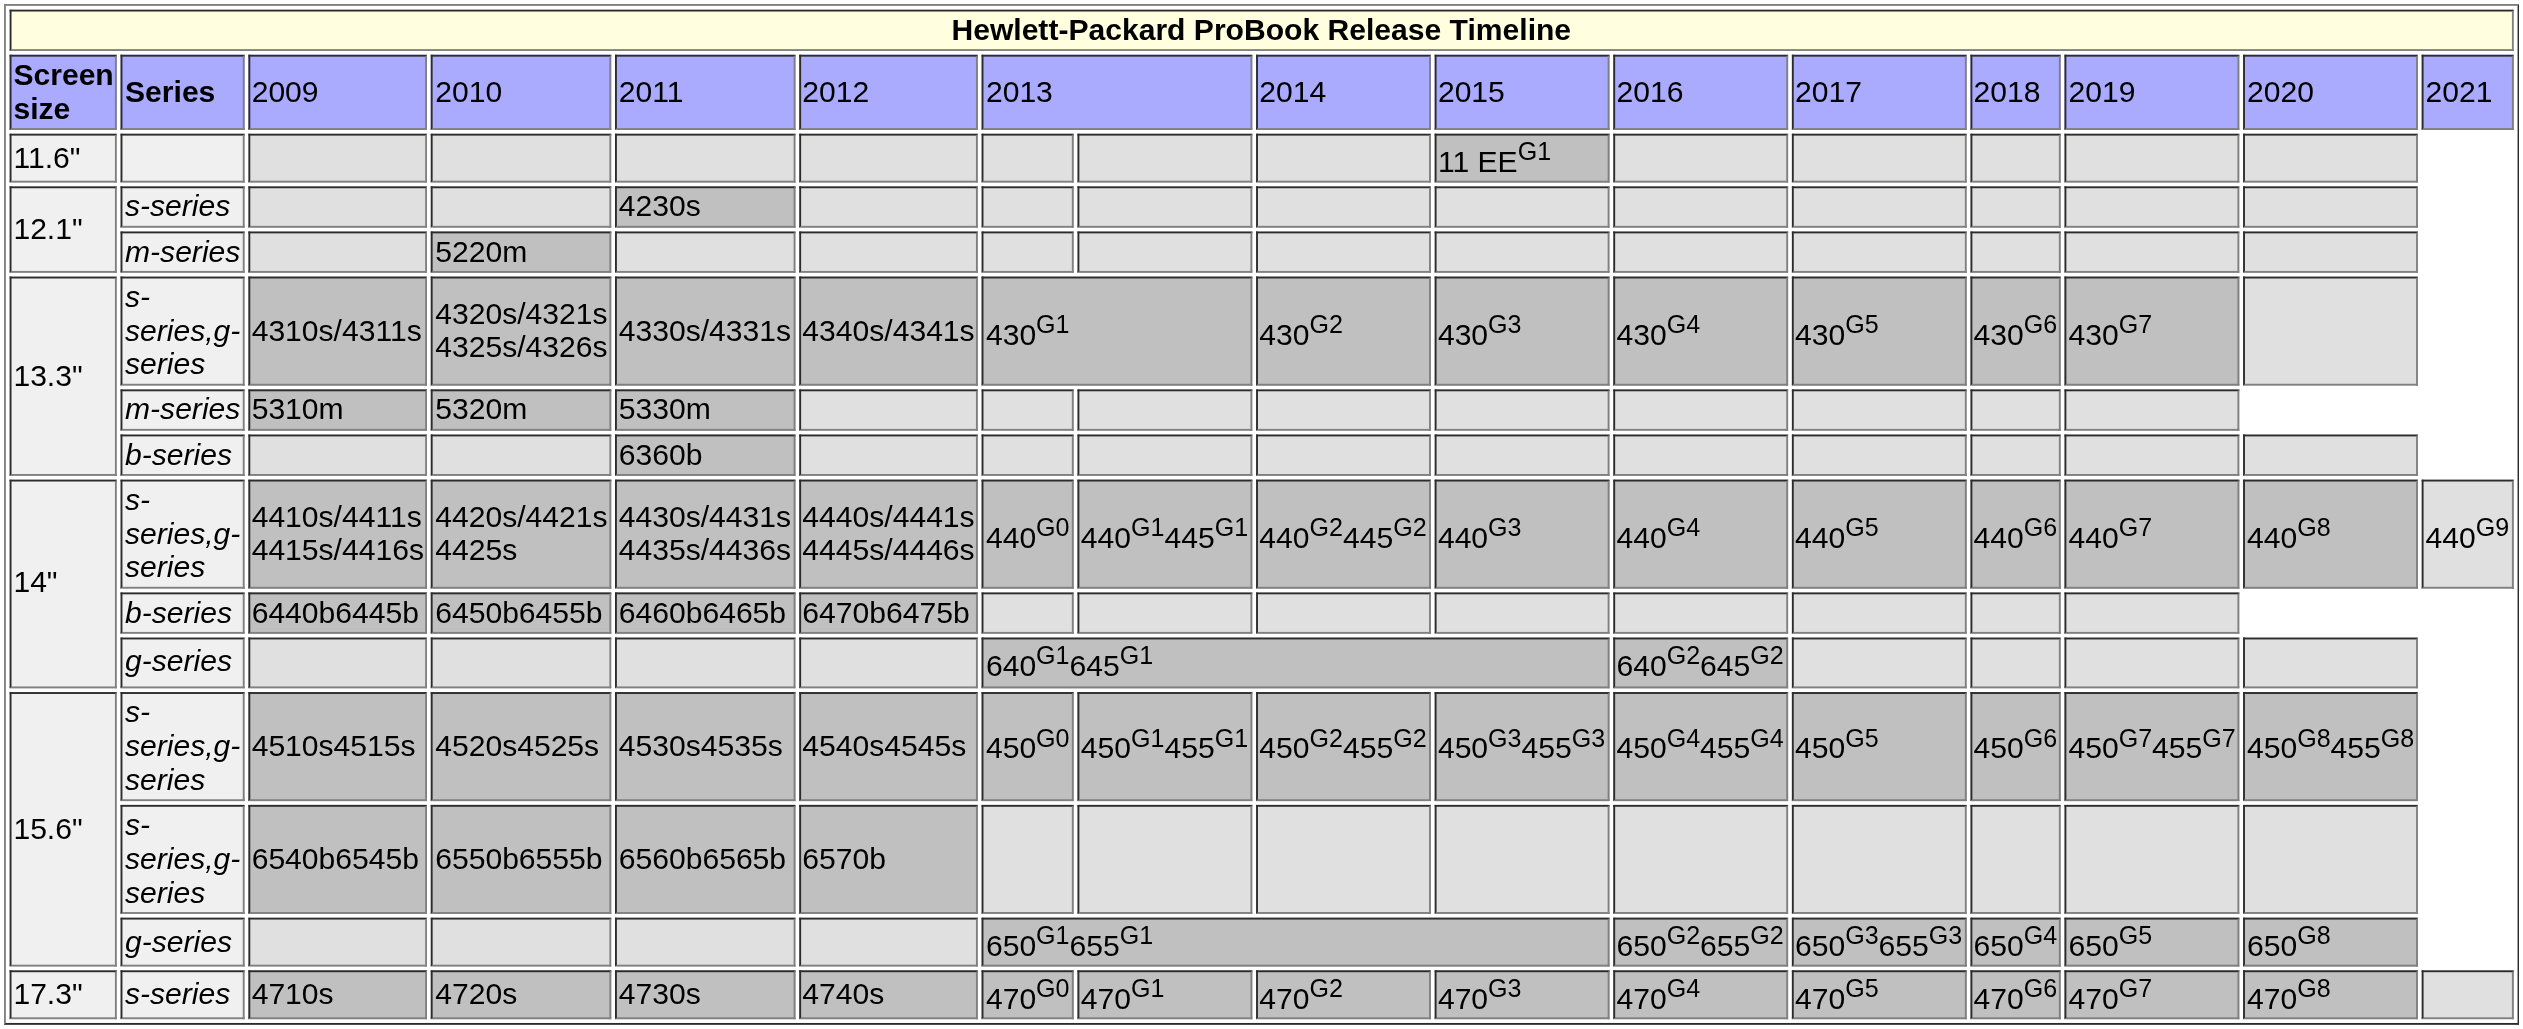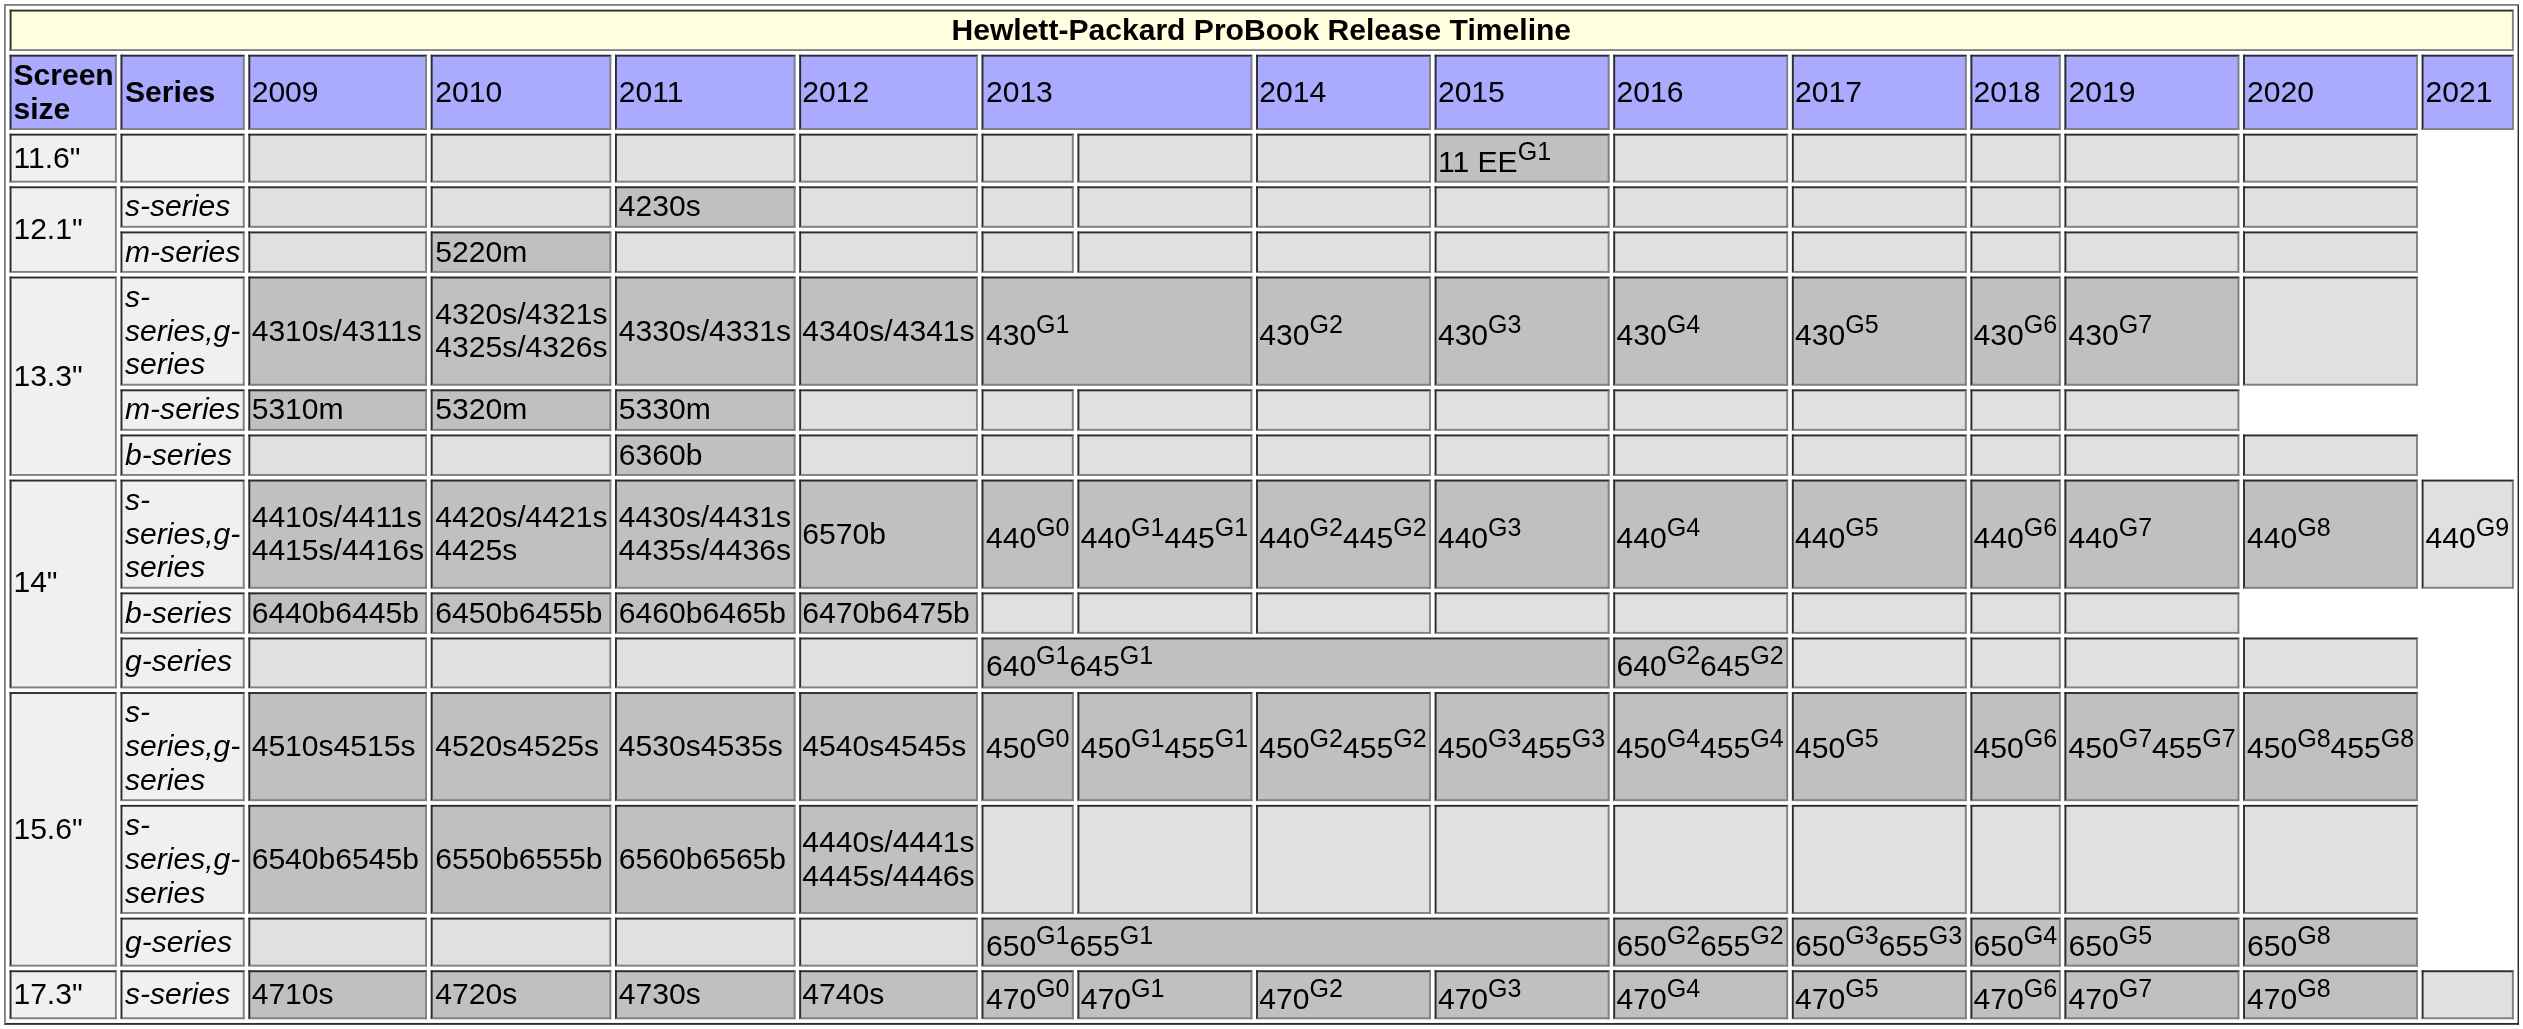 <table class="class="wikitable" border=" 1px solid darkgray">
 <tr>
 <th colspan="100%" style="background: lightyellow">Hewlett-Packard ProBook Release Timeline</th>
 </tr>
 <tr bgcolor=#AAAAFF>
 <td><strong>Screen size</strong></td>
 <td><strong>Series</strong></td>
 <td width="100 pt">2009</td>
 <td width="100 pt">2010</td>
 <td width="100 pt">2011</td>
 <td width="100 pt">2012</td>
 <td colspan="2" width="200 pt">2013</td>
 <td width="100 pt">2014</td>
 <td width="100 pt">2015</td>
 <td width="100 pt">2016</td>
 <td width="100 pt">2017</td>
 <td width="100 pt">2018</td>
 <td width="100 pt">2019</td>
 <td width="100 pt">2020</td>
 <td>2021</td>
 </tr>
 <tr bgcolor=#E0E0E0>
 <td bgcolor=#F0F0F0>11.6"</td>
 <td bgcolor=#F0F0F0></td>
 <td></td>
 <td></td>
 <td></td>
 <td></td>
 <td></td>
 <td></td>
 <td></td>
 <td bgcolor=#C0C0C0>11 EE<sup>G1</sup></td>
 <td></td>
 <td></td>
 <td></td>
 <td></td>
 <td></td>
 </tr>
 <tr bgcolor=#E0E0E0>
 <td rowspan="2" bgcolor=#F0F0F0>12.1"</td>
 <td bgcolor=#F0F0F0><em>s-series</em></td>
 <td></td>
 <td></td>
 <td bgcolor=#C0C0C0>4230s</td>
 <td></td>
 <td></td>
 <td></td>
 <td></td>
 <td></td>
 <td></td>
 <td></td>
 <td></td>
 <td></td>
 <td></td>
 </tr>
 <tr bgcolor=#E0E0E0>
 <td bgcolor=#F0F0F0><em>m-series</em></td>
 <td></td>
 <td bgcolor=#C0C0C0>5220m</td>
 <td></td>
 <td></td>
 <td></td>
 <td></td>
 <td></td>
 <td></td>
 <td></td>
 <td></td>
 <td></td>
 <td></td>
 <td></td>
 </tr>
 <tr bgcolor=#E0E0E0>
 <td rowspan="3" bgcolor=#F0F0F0>13.3"</td>
 <td bgcolor=#F0F0F0><em>s-series,g-series</em></td>
 <td bgcolor=#C0C0C0>4310s/4311s</td>
 <td bgcolor=#C0C0C0>4320s/4321s 4325s/4326s</td>
 <td bgcolor=#C0C0C0>4330s/4331s</td>
 <td bgcolor=#C0C0C0>4340s/4341s</td>
 <td bgcolor=#C0C0C0 colspan="2">430<sup>G1</sup></td>
 <td bgcolor=#C0C0C0>430<sup>G2</sup></td>
 <td bgcolor=#C0C0C0>430<sup>G3</sup></td>
 <td bgcolor=#C0C0C0>430<sup>G4</sup></td>
 <td bgcolor=#C0C0C0>430<sup>G5</sup></td>
 <td bgcolor=#C0C0C0>430<sup>G6</sup></td>
 <td bgcolor=#C0C0C0>430<sup>G7</sup></td>
 <td></td>
 </tr>
 <tr bgcolor=#E0E0E0>
 <td bgcolor=#F0F0F0><em>m-series</em></td>
 <td bgcolor=#C0C0C0>5310m</td>
 <td bgcolor=#C0C0C0>5320m</td>
 <td bgcolor=#C0C0C0>5330m</td>
 <td></td>
 <td></td>
 <td></td>
 <td></td>
 <td></td>
 <td></td>
 <td></td>
 <td></td>
 <td></td>
 </tr>
 <tr bgcolor=#E0E0E0>
 <td bgcolor=#F0F0F0><em>b-series</em></td>
 <td></td>
 <td></td>
 <td bgcolor=#C0C0C0>6360b</td>
 <td></td>
 <td></td>
 <td></td>
 <td></td>
 <td></td>
 <td></td>
 <td></td>
 <td></td>
 <td></td>
 <td></td>
 </tr>
 <tr bgcolor=#E0E0E0>
 <td rowspan="3" bgcolor=#F0F0F0>14"</td>
 <td bgcolor=#F0F0F0><em>s-series,g-series</em></td>
 <td bgcolor=#C0C0C0>4410s/4411s 4415s/4416s</td>
 <td bgcolor=#C0C0C0>4420s/4421s 4425s</td>
 <td bgcolor=#C0C0C0>4430s/4431s 4435s/4436s</td>
-<td bgcolor=#C0C0C0>4440s/4441s 4445s/4446s</td>
+<td bgcolor=#C0C0C0>6570b</td>
 <td bgcolor=#C0C0C0>440<sup>G0</sup></td>
 <td bgcolor=#C0C0C0>440<sup>G1</sup>445<sup>G1</sup></td>
 <td bgcolor=#C0C0C0>440<sup>G2</sup>445<sup>G2</sup></td>
 <td bgcolor=#C0C0C0>440<sup>G3</sup></td>
 <td bgcolor=#C0C0C0>440<sup>G4</sup></td>
 <td bgcolor=#C0C0C0>440<sup>G5</sup></td>
 <td bgcolor=#C0C0C0>440<sup>G6</sup></td>
 <td bgcolor=#C0C0C0>440<sup>G7</sup></td>
 <td bgcolor=#C0C0C0>440<sup>G8</sup></td>
 <td>440<sup>G9</sup></td>
 </tr>
 <tr bgcolor=#E0E0E0>
 <td bgcolor=#F0F0F0><em>b-series</em></td>
 <td bgcolor=#C0C0C0>6440b6445b</td>
 <td bgcolor=#C0C0C0>6450b6455b</td>
 <td bgcolor=#C0C0C0>6460b6465b</td>
 <td bgcolor=#C0C0C0>6470b6475b</td>
 <td></td>
 <td></td>
 <td></td>
 <td></td>
 <td></td>
 <td></td>
 <td></td>
 <td></td>
 </tr>
 <tr bgcolor=#E0E0E0>
 <td bgcolor=#F0F0F0><em>g-series</em></td>
 <td></td>
 <td></td>
 <td></td>
 <td></td>
 <td bgcolor=#C0C0C0 colspan="4">640<sup>G1</sup>645<sup>G1</sup></td>
 <td bgcolor=#C0C0C0>640<sup>G2</sup>645<sup>G2</sup></td>
 <td></td>
 <td></td>
 <td></td>
 <td></td>
 </tr>
 <tr bgcolor=#E0E0E0>
 <td rowspan="3" bgcolor="#F0F0F0">15.6"</td>
 <td bgcolor=#F0F0F0><em>s-series,g-series</em></td>
 <td bgcolor=#C0C0C0>4510s4515s</td>
 <td bgcolor=#C0C0C0>4520s4525s</td>
 <td bgcolor=#C0C0C0>4530s4535s</td>
 <td bgcolor=#C0C0C0>4540s4545s</td>
 <td bgcolor=#C0C0C0>450<sup>G0</sup></td>
 <td bgcolor=#C0C0C0>450<sup>G1</sup>455<sup>G1</sup></td>
 <td bgcolor=#C0C0C0>450<sup>G2</sup>455<sup>G2</sup></td>
 <td bgcolor=#C0C0C0>450<sup>G3</sup>455<sup>G3</sup></td>
 <td bgcolor=#C0C0C0>450<sup>G4</sup>455<sup>G4</sup></td>
 <td bgcolor=#C0C0C0>450<sup>G5</sup></td>
 <td bgcolor=#C0C0C0>450<sup>G6</sup></td>
 <td bgcolor=#C0C0C0>450<sup>G7</sup>455<sup>G7</sup></td>
 <td bgcolor=#C0C0C0>450<sup>G8</sup>455<sup>G8</sup></td>
 </tr>
 <tr bgcolor=#E0E0E0>
 <td bgcolor=#F0F0F0><em>s-series,g-series</em></td>
 <td bgcolor=#C0C0C0>6540b6545b</td>
 <td bgcolor=#C0C0C0>6550b6555b</td>
 <td bgcolor=#C0C0C0>6560b6565b</td>
-<td bgcolor=#C0C0C0>6570b</td>
+<td bgcolor=#C0C0C0>4440s/4441s 4445s/4446s</td>
 <td></td>
 <td></td>
 <td></td>
 <td></td>
 <td></td>
 <td></td>
 <td></td>
 <td></td>
 <td></td>
 </tr>
 <tr bgcolor=#E0E0E0>
 <td bgcolor=#F0F0F0><em>g-series</em></td>
 <td></td>
 <td></td>
 <td></td>
 <td></td>
 <td bgcolor=#C0C0C0 colspan="4">650<sup>G1</sup>655<sup>G1</sup></td>
 <td bgcolor=#C0C0C0>650<sup>G2</sup>655<sup>G2</sup></td>
 <td bgcolor=#C0C0C0>650<sup>G3</sup>655<sup>G3</sup></td>
 <td bgcolor=#C0C0C0>650<sup>G4</sup></td>
 <td bgcolor=#C0C0C0>650<sup>G5</sup></td>
 <td bgcolor=#C0C0C0>650<sup>G8</sup></td>
 </tr>
 <tr bgcolor="#E0E0E0">
 <td bgcolor="#F0F0F0">17.3"</td>
 <td bgcolor="#F0F0F0"><em>s-series</em></td>
 <td bgcolor="#C0C0C0">4710s</td>
 <td bgcolor="#C0C0C0">4720s</td>
 <td bgcolor="#C0C0C0">4730s</td>
 <td bgcolor="#C0C0C0">4740s</td>
 <td bgcolor="#C0C0C0">470<sup>G0</sup></td>
 <td bgcolor="#C0C0C0">470<sup>G1</sup></td>
 <td bgcolor="#C0C0C0">470<sup>G2</sup></td>
 <td bgcolor="#C0C0C0">470<sup>G3</sup></td>
 <td bgcolor="#C0C0C0">470<sup>G4</sup></td>
 <td bgcolor="#C0C0C0">470<sup>G5</sup></td>
 <td bgcolor="#C0C0C0">470<sup>G6</sup></td>
 <td bgcolor="#C0C0C0">470<sup>G7</sup></td>
 <td bgcolor="#C0C0C0">470<sup>G8</sup></td>
 <td></td>
 </tr>
 </table>
